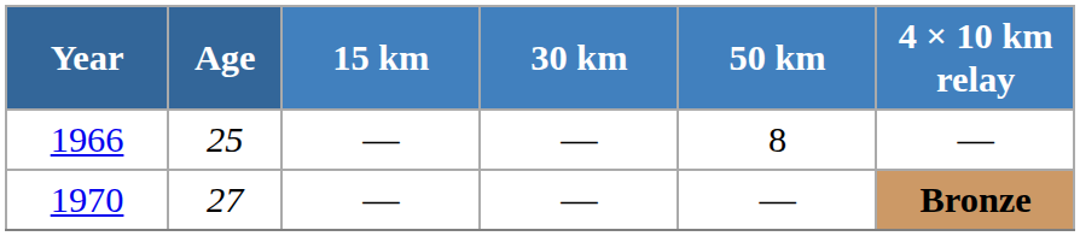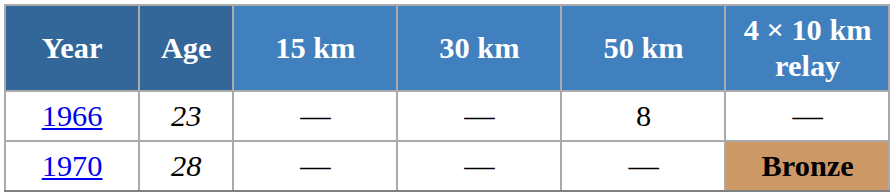 <table class="wikitable" style="font-size:95%; text-align:center; border:grey solid 1px; border-collapse:collapse; background:#ffffff;">
 <tr>
 <th style="background-color:#369; color:white; width:60px;"> Year </th>
 <th style="background-color:#369; color:white; width:40px;"> Age </th>
 <th style="background-color:#4180be; color:white; width:75px;"> 15 km </th>
 <th style="background-color:#4180be; color:white; width:75px;"> 30 km </th>
 <th style="background-color:#4180be; color:white; width:75px;"> 50 km </th>
 <th style="background-color:#4180be; color:white; width:75px;"> 4 × 10 km <br> relay </th>
 </tr>
 <tr>
 <td><a href='#'>1966</a></td>
-<td><em>25</em></td>
+<td><em>23</em></td>
 <td>—</td>
 <td>—</td>
 <td>8</td>
 <td>—</td>
 </tr>
 <tr>
 <td><a href='#'>1970</a></td>
-<td><em>27</em></td>
+<td><em>28</em></td>
 <td>—</td>
 <td>—</td>
 <td>—</td>
 <td bgcolor="cc9966"><strong>Bronze</strong></td>
 </tr>
 <tr>
 </tr>
 </table>
